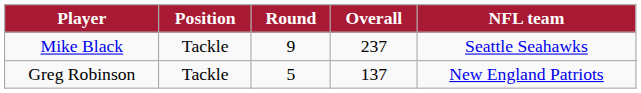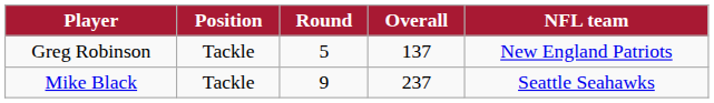 <table class="wikitable" width="65%">
 <tr align="center"  style="background:#A81933;color:#FFFFFF;">
 <td><strong>Player</strong></td>
 <td><strong>Position</strong></td>
 <td><strong>Round</strong></td>
 <td><strong>Overall</strong></td>
 <td><strong>NFL team</strong></td>
 </tr>
 <tr align="center" bgcolor="">
+<td>Greg Robinson</td>
+<td>Tackle</td>
+<td>5</td>
+<td>137</td>
+<td><a href='#'>New England Patriots</a></td>
+</tr>
+<tr align="center" bgcolor="">
 <td><a href='#'>Mike Black</a></td>
 <td>Tackle</td>
 <td>9</td>
 <td>237</td>
 <td><a href='#'>Seattle Seahawks</a></td>
 </tr>
-<tr align="center" bgcolor="">
-<td>Greg Robinson</td>
-<td>Tackle</td>
-<td>5</td>
-<td>137</td>
-<td><a href='#'>New England Patriots</a></td>
-</tr>
 </table>
